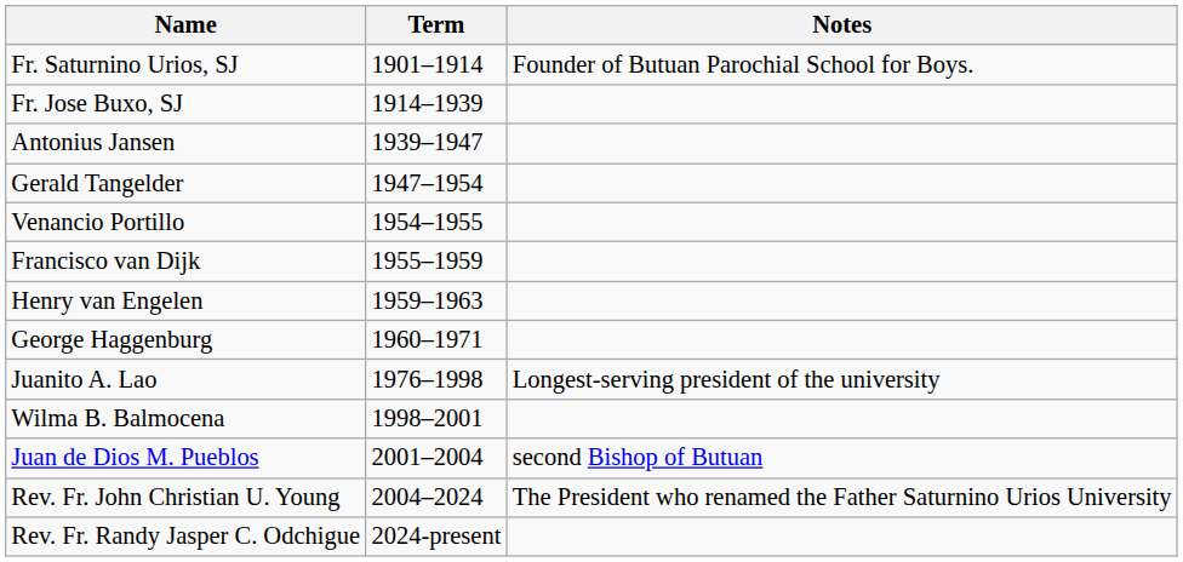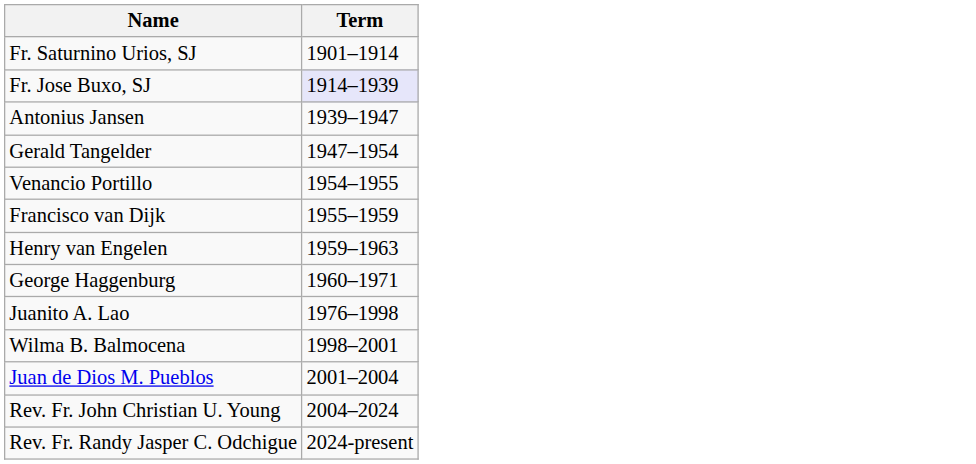 <table class="wikitable sortable">
 <tr>
 <th>Name</th>
 <th>Term</th>
-<th class="unsortable">Notes</th>
 </tr>
 <tr>
 <td>Fr. Saturnino Urios, SJ</td>
 <td>1901–1914</td>
-<td>Founder of Butuan Parochial School for Boys.</td>
 </tr>
 <tr>
 <td>Fr. Jose Buxo, SJ</td>
-<td>1914–1939</td>
-<td></td>
+<td style="background: lavender;">1914–1939</td>
 </tr>
 <tr>
 <td>Antonius Jansen</td>
 <td>1939–1947</td>
-<td></td>
 </tr>
 <tr>
 <td>Gerald Tangelder</td>
 <td>1947–1954</td>
-<td></td>
 </tr>
 <tr>
 <td>Venancio Portillo</td>
 <td>1954–1955</td>
-<td></td>
 </tr>
 <tr>
 <td>Francisco van Dijk</td>
 <td>1955–1959</td>
-<td></td>
 </tr>
 <tr>
 <td>Henry van Engelen</td>
 <td>1959–1963</td>
-<td></td>
 </tr>
 <tr>
 <td>George Haggenburg</td>
 <td>1960–1971</td>
-<td></td>
 </tr>
 <tr>
 <td>Juanito A. Lao</td>
 <td>1976–1998</td>
-<td>Longest-serving president of the university</td>
 </tr>
 <tr>
 <td>Wilma B. Balmocena</td>
 <td>1998–2001</td>
-<td></td>
 </tr>
 <tr>
 <td><a href='#'>Juan de Dios M. Pueblos</a></td>
 <td>2001–2004</td>
-<td>second <a href='#'>Bishop of Butuan</a></td>
 </tr>
 <tr>
 <td>Rev. Fr. John Christian U. Young</td>
 <td>2004–2024</td>
-<td>The President who renamed the Father Saturnino Urios University</td>
 </tr>
 <tr>
 <td>Rev. Fr. Randy Jasper C. Odchigue</td>
 <td>2024-present</td>
-<td></td>
 </tr>
 </table>
